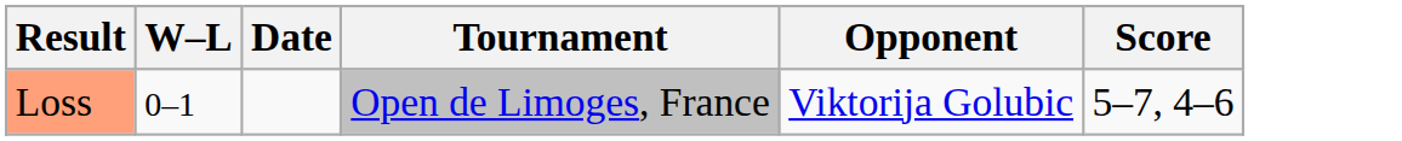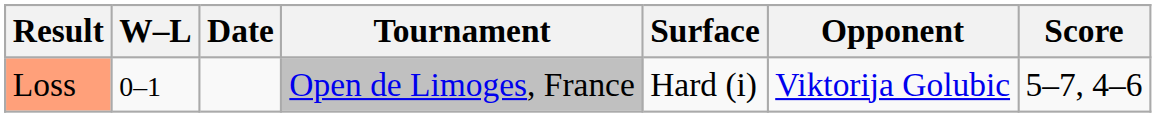 <table class="sortable wikitable">
 <tr>
 <th>Result</th>
 <th class="unsortable">W–L</th>
 <th>Date</th>
 <th>Tournament</th>
+<th>Surface</th>
 <th>Opponent</th>
 <th class="unsortable">Score</th>
 </tr>
 <tr>
 <td style="background:#ffa07a;">Loss</td>
 <td><small>0–1</small></td>
 <td><a href='#'></a></td>
 <td style="background:silver;"><a href='#'>Open de Limoges</a>, France</td>
+<td>Hard (i)</td>
 <td> <a href='#'>Viktorija Golubic</a></td>
 <td>5–7, 4–6</td>
 </tr>
 </table>
